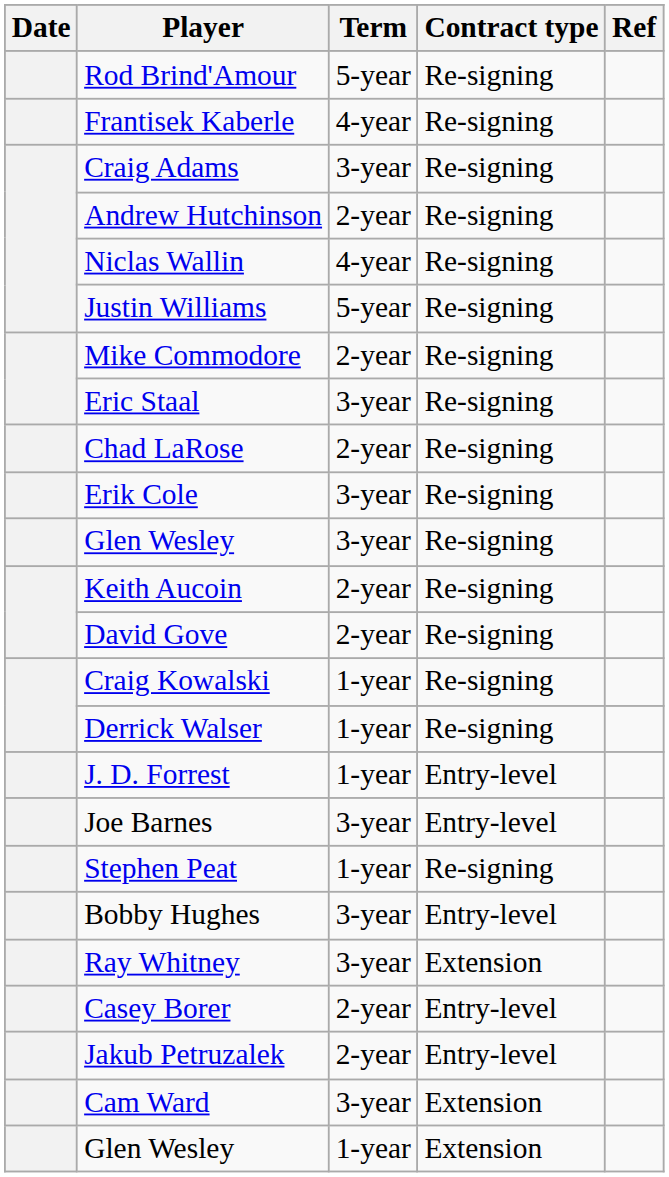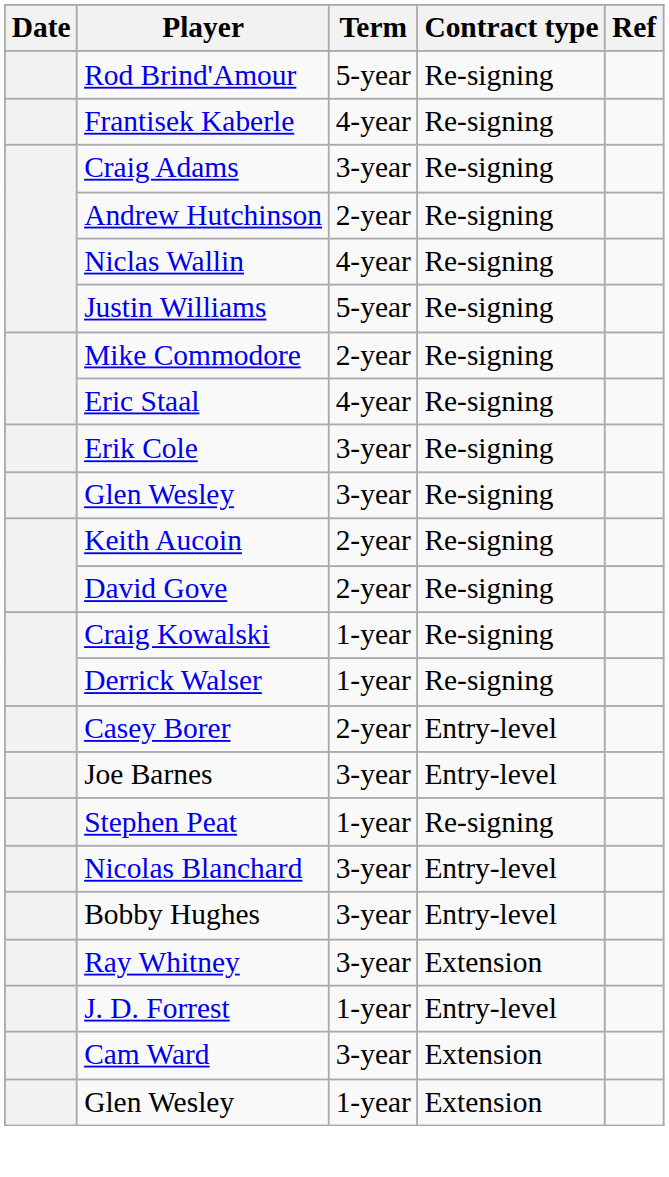 <table class="wikitable plainrowheaders">
 <tr style="background:#ddd; text-align:center;">
 <th>Date</th>
 <th>Player</th>
 <th>Term</th>
 <th>Contract type</th>
 <th>Ref</th>
 </tr>
 <tr>
 <th scope="row"></th>
 <td><a href='#'>Rod Brind'Amour</a></td>
 <td>5-year</td>
 <td>Re-signing</td>
 <td></td>
 </tr>
 <tr>
 <th scope="row"></th>
 <td><a href='#'>Frantisek Kaberle</a></td>
 <td>4-year</td>
 <td>Re-signing</td>
 <td></td>
 </tr>
 <tr>
 <th scope="row" rowspan=4></th>
 <td><a href='#'>Craig Adams</a></td>
 <td>3-year</td>
 <td>Re-signing</td>
 <td></td>
 </tr>
 <tr>
 <td><a href='#'>Andrew Hutchinson</a></td>
 <td>2-year</td>
 <td>Re-signing</td>
 <td></td>
 </tr>
 <tr>
 <td><a href='#'>Niclas Wallin</a></td>
 <td>4-year</td>
 <td>Re-signing</td>
 <td></td>
 </tr>
 <tr>
 <td><a href='#'>Justin Williams</a></td>
 <td>5-year</td>
 <td>Re-signing</td>
 <td></td>
 </tr>
 <tr>
 <th scope="row" rowspan=2></th>
 <td><a href='#'>Mike Commodore</a></td>
 <td>2-year</td>
 <td>Re-signing</td>
 <td></td>
 </tr>
 <tr>
 <td><a href='#'>Eric Staal</a></td>
-<td>3-year</td>
-<td>Re-signing</td>
-<td></td>
-</tr>
-<tr>
-<th scope="row"></th>
-<td><a href='#'>Chad LaRose</a></td>
-<td>2-year</td>
+<td>4-year</td>
 <td>Re-signing</td>
 <td></td>
 </tr>
 <tr>
 <th scope="row"></th>
 <td><a href='#'>Erik Cole</a></td>
 <td>3-year</td>
 <td>Re-signing</td>
 <td></td>
 </tr>
 <tr>
 <th scope="row"></th>
 <td><a href='#'>Glen Wesley</a></td>
 <td>3-year</td>
 <td>Re-signing</td>
 <td></td>
 </tr>
 <tr>
 <th scope="row" rowspan=2></th>
 <td><a href='#'>Keith Aucoin</a></td>
 <td>2-year</td>
 <td>Re-signing</td>
 <td></td>
 </tr>
 <tr>
 <td><a href='#'>David Gove</a></td>
 <td>2-year</td>
 <td>Re-signing</td>
 <td></td>
 </tr>
 <tr>
 <th scope="row" rowspan=2></th>
 <td><a href='#'>Craig Kowalski</a></td>
 <td>1-year</td>
 <td>Re-signing</td>
 <td></td>
 </tr>
 <tr>
 <td><a href='#'>Derrick Walser</a></td>
 <td>1-year</td>
 <td>Re-signing</td>
 <td></td>
 </tr>
 <tr>
 <th scope="row"></th>
-<td><a href='#'>J. D. Forrest</a></td>
-<td>1-year</td>
+<td><a href='#'>Casey Borer</a></td>
+<td>2-year</td>
 <td>Entry-level</td>
 <td></td>
 </tr>
 <tr>
 <th scope="row"></th>
 <td>Joe Barnes</td>
 <td>3-year</td>
 <td>Entry-level</td>
 <td></td>
 </tr>
 <tr>
 <th scope="row"></th>
 <td><a href='#'>Stephen Peat</a></td>
 <td>1-year</td>
 <td>Re-signing</td>
 <td></td>
 </tr>
 <tr>
 <th scope="row"></th>
+<td><a href='#'>Nicolas Blanchard</a></td>
+<td>3-year</td>
+<td>Entry-level</td>
+<td></td>
+</tr>
+<tr>
+<th scope="row"></th>
 <td>Bobby Hughes</td>
 <td>3-year</td>
 <td>Entry-level</td>
 <td></td>
 </tr>
 <tr>
 <th scope="row"></th>
 <td><a href='#'>Ray Whitney</a></td>
 <td>3-year</td>
 <td>Extension</td>
 <td></td>
 </tr>
 <tr>
 <th scope="row"></th>
-<td><a href='#'>Casey Borer</a></td>
-<td>2-year</td>
-<td>Entry-level</td>
-<td></td>
-</tr>
-<tr>
-<th scope="row"></th>
-<td><a href='#'>Jakub Petruzalek</a></td>
-<td>2-year</td>
+<td><a href='#'>J. D. Forrest</a></td>
+<td>1-year</td>
 <td>Entry-level</td>
 <td></td>
 </tr>
 <tr>
 <th scope="row"></th>
 <td><a href='#'>Cam Ward</a></td>
 <td>3-year</td>
 <td>Extension</td>
 <td></td>
 </tr>
 <tr>
 <th scope="row"></th>
 <td>Glen Wesley</td>
 <td>1-year</td>
 <td>Extension</td>
 <td></td>
 </tr>
 </table>
